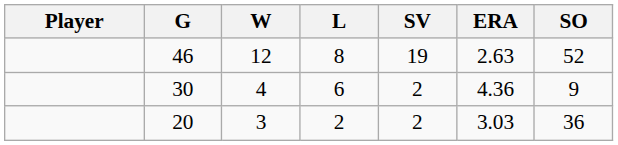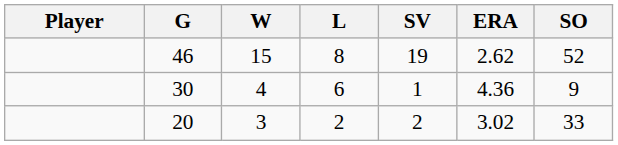 <table class="wikitable sortable">
 <tr>
 <th bgcolor="#DDDDFF" width="16%">Player</th>
 <th bgcolor="#DDDDFF" width="9%">G</th>
 <th bgcolor="#DDDDFF" width="9%">W</th>
 <th bgcolor="#DDDDFF" width="9%">L</th>
 <th bgcolor="#DDDDFF" width="9%">SV</th>
 <th bgcolor="#DDDDFF" width="9%">ERA</th>
 <th bgcolor="#DDDDFF" width="9%">SO</th>
 </tr>
 <tr align="center">
 <td></td>
 <td>46</td>
-<td>12</td>
+<td>15</td>
 <td>8</td>
 <td>19</td>
-<td>2.63</td>
+<td>2.62</td>
 <td>52</td>
 </tr>
 <tr align="center">
 <td></td>
 <td>30</td>
 <td>4</td>
 <td>6</td>
-<td>2</td>
+<td>1</td>
 <td>4.36</td>
 <td>9</td>
 </tr>
 <tr align="center">
 <td></td>
 <td>20</td>
 <td>3</td>
 <td>2</td>
 <td>2</td>
-<td>3.03</td>
-<td>36</td>
+<td>3.02</td>
+<td>33</td>
 </tr>
 </table>
